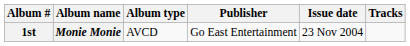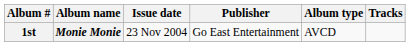 <table class="wikitable">
 <tr>
 <th>Album #</th>
 <th>Album name</th>
+<th>Issue date</th>
+<th>Publisher</th>
 <th>Album type</th>
-<th>Publisher</th>
-<th>Issue date</th>
 <th>Tracks</th>
 </tr>
 <tr>
 <th>1st</th>
 <th><em>Monie Monie</em></th>
+<td>23 Nov 2004</td>
+<td>Go East Entertainment</td>
 <td>AVCD</td>
-<td>Go East Entertainment</td>
-<td>23 Nov 2004</td>
 <td></td>
 </tr>
 </table>
